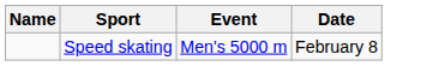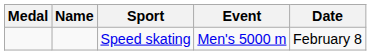 <table class="wikitable sortable" style="font-size:90%">
 <tr>
+<th>Medal</th>
 <th>Name</th>
 <th>Sport</th>
 <th>Event</th>
 <th>Date</th>
 </tr>
 <tr>
 <td></td>
+<td></td>
 <td><a href='#'>Speed skating</a></td>
 <td><a href='#'>Men's 5000 m</a></td>
 <td>February 8</td>
 </tr>
 </table>
